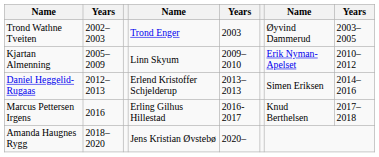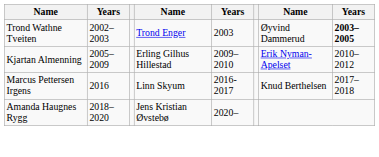 <table class="wikitable">
 <tr>
 <th>Name</th>
 <th>Years</th>
 <th></th>
 <th>Name</th>
 <th>Years</th>
 <th></th>
 <th>Name</th>
 <th>Years</th>
 </tr>
 <tr>
 <td>Trond Wathne Tveiten</td>
 <td>2002–2003</td>
 <td></td>
 <td><a href='#'>Trond Enger</a></td>
 <td>2003</td>
 <td></td>
 <td>Øyvind Dammerud</td>
-<td>2003–2005</td>
+<td><strong>2003–2005</strong></td>
 </tr>
 <tr>
 <td>Kjartan Almenning</td>
 <td>2005–2009</td>
 <td></td>
-<td>Linn Skyum</td>
+<td>Erling Gilhus Hillestad</td>
 <td>2009–2010</td>
 <td></td>
 <td><a href='#'>Erik Nyman-Apelset</a></td>
 <td>2010–2012</td>
 </tr>
 <tr>
-<td><a href='#'>Daniel Heggelid-Rugaas</a></td>
-<td>2012–2013</td>
-<td></td>
-<td>Erlend Kristoffer Schjelderup</td>
-<td>2013–2013</td>
-<td></td>
-<td>Simen Eriksen</td>
-<td>2014–2016</td>
-</tr>
-<tr>
 <td>Marcus Pettersen Irgens</td>
 <td>2016</td>
 <td></td>
-<td>Erling Gilhus Hillestad</td>
+<td>Linn Skyum</td>
 <td>2016-2017</td>
 <td></td>
 <td>Knud Berthelsen</td>
 <td>2017–2018</td>
 </tr>
 <tr>
 <td>Amanda Haugnes Rygg</td>
 <td>2018–2020</td>
 <td></td>
 <td>Jens Kristian Øvstebø</td>
 <td>2020–</td>
 <td></td>
 </tr>
 </table>
